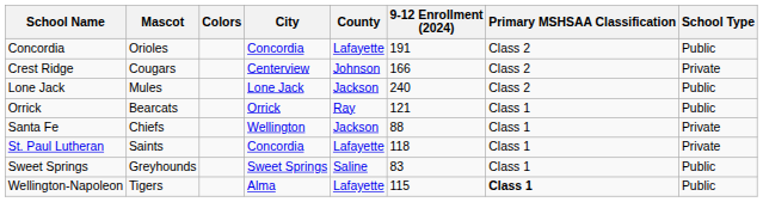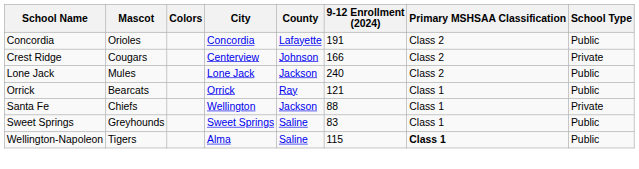 <table class="wikitable">
 <tr>
 <th>School Name</th>
 <th>Mascot</th>
 <th>Colors</th>
 <th>City</th>
 <th>County</th>
 <th>9-12 Enrollment<br>(2024)</th>
 <th>Primary MSHSAA  Classification</th>
 <th>School Type</th>
 </tr>
 <tr>
 <td>Concordia</td>
 <td>Orioles</td>
 <td></td>
 <td><a href='#'>Concordia</a></td>
 <td><a href='#'>Lafayette</a></td>
 <td>191</td>
 <td>Class 2</td>
 <td>Public</td>
 </tr>
 <tr>
 <td>Crest Ridge</td>
 <td>Cougars</td>
 <td></td>
 <td><a href='#'>Centerview</a></td>
 <td><a href='#'>Johnson</a></td>
 <td>166</td>
 <td>Class 2</td>
 <td>Private</td>
 </tr>
 <tr>
 <td>Lone Jack</td>
 <td>Mules</td>
 <td></td>
 <td><a href='#'>Lone Jack</a></td>
 <td><a href='#'>Jackson</a></td>
 <td>240</td>
 <td>Class 2</td>
 <td>Public</td>
 </tr>
 <tr>
 <td>Orrick</td>
 <td>Bearcats</td>
 <td></td>
 <td><a href='#'>Orrick</a></td>
 <td><a href='#'>Ray</a></td>
 <td>121</td>
 <td>Class 1</td>
 <td>Public</td>
 </tr>
 <tr>
 <td>Santa Fe</td>
 <td>Chiefs</td>
 <td></td>
 <td><a href='#'>Wellington</a></td>
 <td><a href='#'>Jackson</a></td>
 <td>88</td>
 <td>Class 1</td>
 <td>Private</td>
 </tr>
 <tr>
-<td><a href='#'>St. Paul Lutheran</a></td>
-<td>Saints</td>
-<td></td>
-<td><a href='#'>Concordia</a></td>
-<td><a href='#'>Lafayette</a></td>
-<td>118</td>
-<td>Class 1</td>
-<td>Private</td>
-</tr>
-<tr>
 <td>Sweet Springs</td>
 <td>Greyhounds</td>
 <td></td>
 <td><a href='#'>Sweet Springs</a></td>
 <td><a href='#'>Saline</a></td>
 <td>83</td>
 <td>Class 1</td>
 <td>Public</td>
 </tr>
 <tr>
 <td>Wellington-Napoleon</td>
 <td>Tigers</td>
 <td></td>
 <td><a href='#'>Alma</a></td>
-<td><a href='#'>Lafayette</a></td>
+<td><a href='#'>Saline</a></td>
 <td>115</td>
 <td><strong>Class 1</strong></td>
 <td>Public</td>
 </tr>
 </table>
